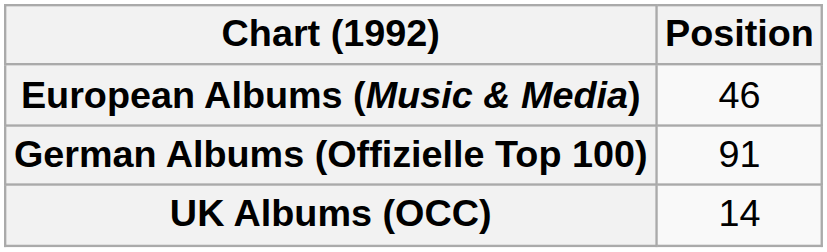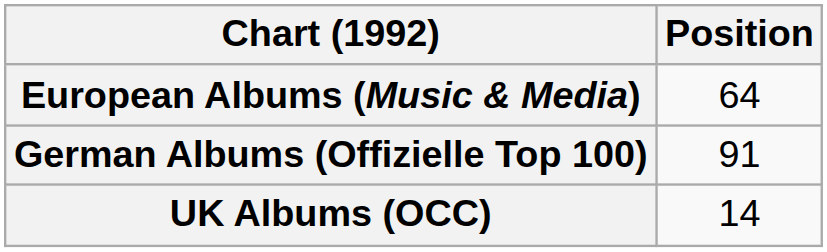 <table class="wikitable sortable plainrowheaders" style="text-align:center">
 <tr>
 <th scope="col">Chart (1992)</th>
 <th scope="col">Position</th>
 </tr>
 <tr>
 <th scope="row">European Albums (<em>Music & Media</em>)</th>
-<td>46</td>
+<td>64</td>
 </tr>
 <tr>
 <th scope="row">German Albums (Offizielle Top 100)</th>
 <td>91</td>
 </tr>
 <tr>
 <th scope="row">UK Albums (OCC)</th>
 <td>14</td>
 </tr>
 </table>
